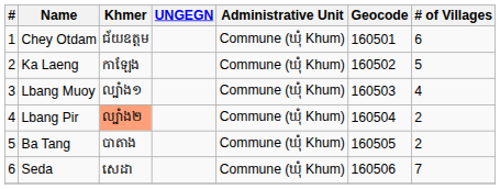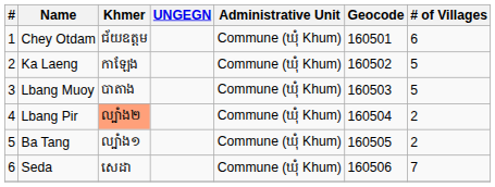 <table class="wikitable sortable">
 <tr>
 <th>#</th>
 <th>Name</th>
 <th>Khmer</th>
 <th><a href='#'>UNGEGN</a></th>
 <th>Administrative Unit</th>
 <th>Geocode</th>
 <th># of Villages</th>
 </tr>
 <tr>
 <td>1</td>
 <td>Chey Otdam</td>
 <td>ជ័យឧត្ដម</td>
 <td></td>
 <td>Commune (ឃុំ Khum)</td>
 <td>160501</td>
 <td>6</td>
 </tr>
 <tr>
 <td>2</td>
 <td>Ka Laeng</td>
 <td>កាឡែង</td>
 <td></td>
 <td>Commune (ឃុំ Khum)</td>
 <td>160502</td>
 <td>5</td>
 </tr>
 <tr>
 <td>3</td>
 <td>Lbang Muoy</td>
-<td>ល្បាំង១</td>
+<td>បាតាង</td>
 <td></td>
 <td>Commune (ឃុំ Khum)</td>
 <td>160503</td>
-<td>4</td>
+<td>5</td>
 </tr>
 <tr>
 <td>4</td>
 <td>Lbang Pir</td>
 <td style="background: lightsalmon;">ល្បាំង២</td>
 <td></td>
 <td>Commune (ឃុំ Khum)</td>
 <td>160504</td>
 <td>2</td>
 </tr>
 <tr>
 <td>5</td>
 <td>Ba Tang</td>
-<td>បាតាង</td>
+<td>ល្បាំង១</td>
 <td></td>
 <td>Commune (ឃុំ Khum)</td>
 <td>160505</td>
 <td>2</td>
 </tr>
 <tr>
 <td>6</td>
 <td>Seda</td>
 <td>សេដា</td>
 <td></td>
 <td>Commune (ឃុំ Khum)</td>
 <td>160506</td>
 <td>7</td>
 </tr>
 <tr>
 </tr>
 </table>
